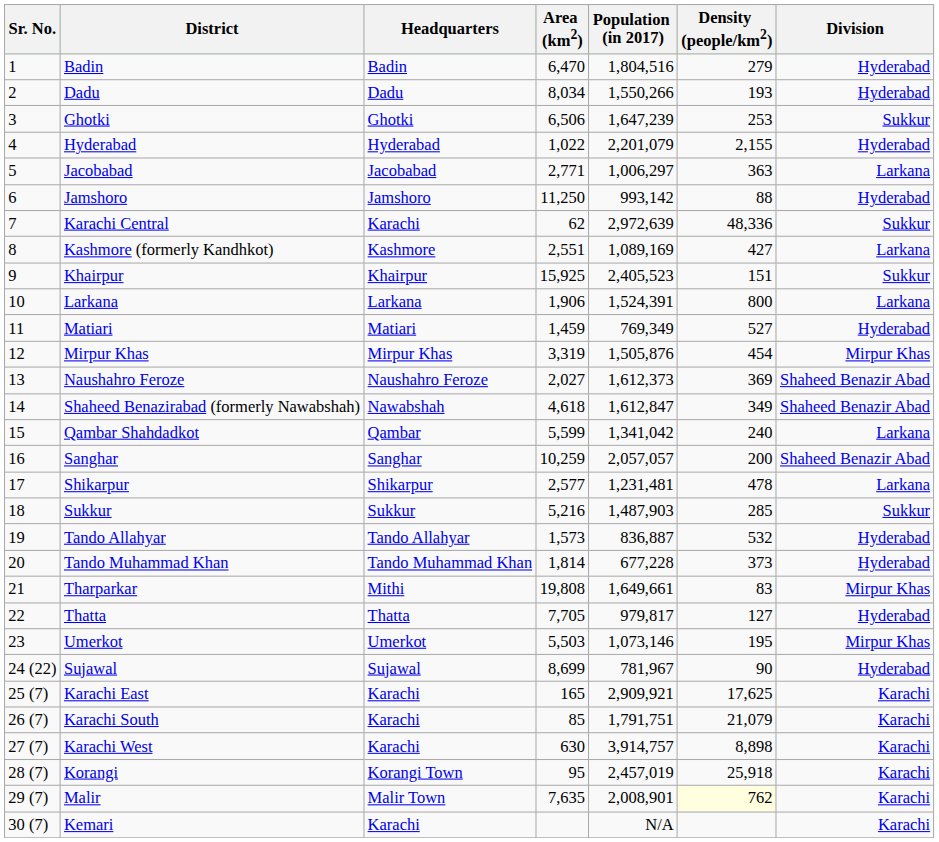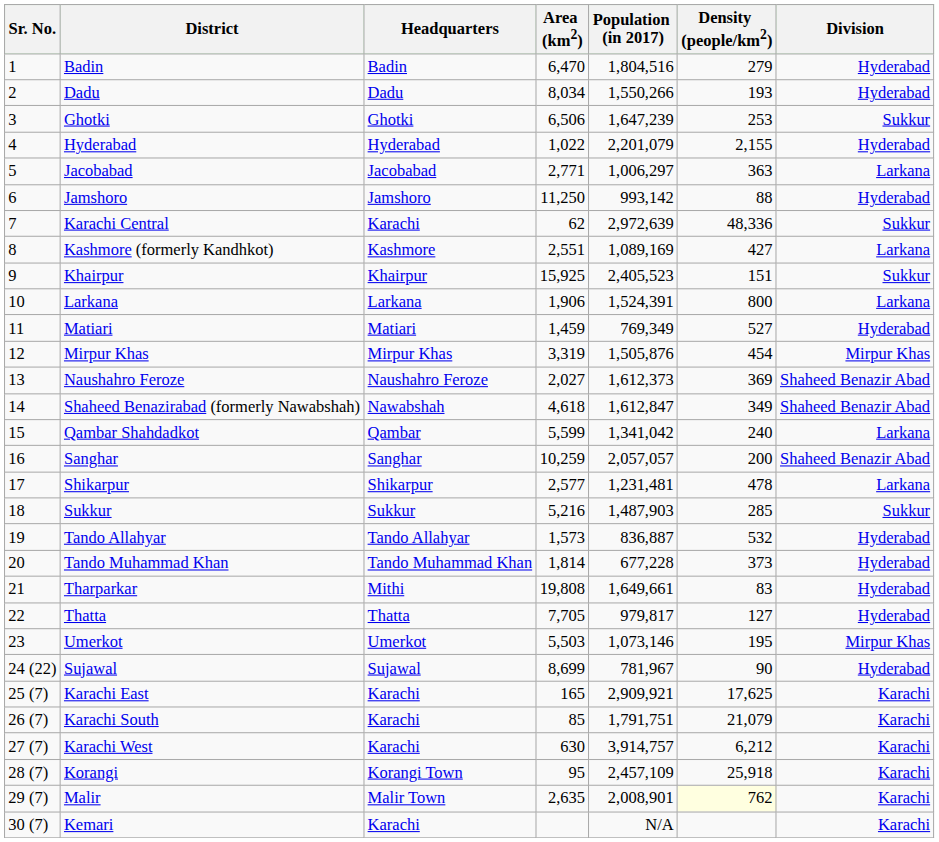 <table class="wikitable sortable">
 <tr style="background:#98fb98;">
 <th>Sr. No.</th>
 <th>District</th>
 <th>Headquarters</th>
 <th>Area <br>(km<sup>2</sup>)</th>
 <th>Population <br>(in 2017)</th>
 <th>Density <br>(people/km<sup>2</sup>)</th>
 <th>Division</th>
 </tr>
 <tr>
 <td>1</td>
 <td><a href='#'>Badin</a></td>
 <td><a href='#'>Badin</a></td>
 <td align="right">6,470</td>
 <td align="right">1,804,516</td>
 <td align="right">279</td>
 <td align="right"><a href='#'>Hyderabad</a></td>
 </tr>
 <tr>
 <td>2</td>
 <td><a href='#'>Dadu</a></td>
 <td><a href='#'>Dadu</a></td>
 <td align="right">8,034</td>
 <td align="right">1,550,266</td>
 <td align="right">193</td>
 <td align="right"><a href='#'>Hyderabad</a></td>
 </tr>
 <tr>
 <td>3</td>
 <td><a href='#'>Ghotki</a></td>
 <td><a href='#'>Ghotki</a></td>
 <td align="right">6,506</td>
 <td align="right">1,647,239</td>
 <td align="right">253</td>
 <td align="right"><a href='#'>Sukkur</a></td>
 </tr>
 <tr>
 <td>4</td>
 <td><a href='#'>Hyderabad</a></td>
 <td><a href='#'>Hyderabad</a></td>
 <td align="right">1,022</td>
 <td align="right">2,201,079</td>
 <td align="right">2,155</td>
 <td align="right"><a href='#'>Hyderabad</a></td>
 </tr>
 <tr>
 <td>5</td>
 <td><a href='#'>Jacobabad</a></td>
 <td><a href='#'>Jacobabad</a></td>
 <td align="right">2,771</td>
 <td align="right">1,006,297</td>
 <td align="right">363</td>
 <td align="right"><a href='#'>Larkana</a></td>
 </tr>
 <tr>
 <td>6</td>
 <td><a href='#'>Jamshoro</a></td>
 <td><a href='#'>Jamshoro</a></td>
 <td align="right">11,250</td>
 <td align="right">993,142</td>
 <td align="right">88</td>
 <td align="right"><a href='#'>Hyderabad</a></td>
 </tr>
 <tr>
 <td>7</td>
 <td><a href='#'>Karachi Central</a></td>
 <td><a href='#'>Karachi</a></td>
 <td align="right">62</td>
 <td align="right">2,972,639</td>
 <td align="right">48,336</td>
 <td align="right"><a href='#'>Sukkur</a></td>
 </tr>
 <tr>
 <td>8</td>
 <td><a href='#'>Kashmore</a> (formerly Kandhkot)</td>
 <td><a href='#'>Kashmore</a></td>
 <td align="right">2,551</td>
 <td align="right">1,089,169</td>
 <td align="right">427</td>
 <td align="right"><a href='#'>Larkana</a></td>
 </tr>
 <tr>
 <td>9</td>
 <td><a href='#'>Khairpur</a></td>
 <td><a href='#'>Khairpur</a></td>
 <td align="right">15,925</td>
 <td align="right">2,405,523</td>
 <td align="right">151</td>
 <td align="right"><a href='#'>Sukkur</a></td>
 </tr>
 <tr>
 <td>10</td>
 <td><a href='#'>Larkana</a></td>
 <td><a href='#'>Larkana</a></td>
 <td align="right">1,906</td>
 <td align="right">1,524,391</td>
 <td align="right">800</td>
 <td align="right"><a href='#'>Larkana</a></td>
 </tr>
 <tr>
 <td>11</td>
 <td><a href='#'>Matiari</a></td>
 <td><a href='#'>Matiari</a></td>
 <td align="right">1,459</td>
 <td align="right">769,349</td>
 <td align="right">527</td>
 <td align="right"><a href='#'>Hyderabad</a></td>
 </tr>
 <tr>
 <td>12</td>
 <td><a href='#'>Mirpur Khas</a></td>
 <td><a href='#'>Mirpur Khas</a></td>
 <td align="right">3,319</td>
 <td align="right">1,505,876</td>
 <td align="right">454</td>
 <td align="right"><a href='#'>Mirpur Khas</a></td>
 </tr>
 <tr>
 <td>13</td>
 <td><a href='#'>Naushahro Feroze</a></td>
 <td><a href='#'>Naushahro Feroze</a></td>
 <td align="right">2,027</td>
 <td align="right">1,612,373</td>
 <td align="right">369</td>
 <td align="right"><a href='#'>Shaheed Benazir Abad</a></td>
 </tr>
 <tr>
 <td>14</td>
 <td><a href='#'>Shaheed Benazirabad</a> (formerly Nawabshah)</td>
 <td><a href='#'>Nawabshah</a></td>
 <td align="right">4,618</td>
 <td align="right">1,612,847</td>
 <td align="right">349</td>
 <td align="right"><a href='#'>Shaheed Benazir Abad</a></td>
 </tr>
 <tr>
 <td>15</td>
 <td><a href='#'>Qambar Shahdadkot</a></td>
 <td><a href='#'>Qambar</a></td>
 <td align="right">5,599</td>
 <td align="right">1,341,042</td>
 <td align="right">240</td>
 <td align="right"><a href='#'>Larkana</a></td>
 </tr>
 <tr>
 <td>16</td>
 <td><a href='#'>Sanghar</a></td>
 <td><a href='#'>Sanghar</a></td>
 <td align="right">10,259</td>
 <td align="right">2,057,057</td>
 <td align="right">200</td>
 <td align="right"><a href='#'>Shaheed Benazir Abad</a></td>
 </tr>
 <tr>
 <td>17</td>
 <td><a href='#'>Shikarpur</a></td>
 <td><a href='#'>Shikarpur</a></td>
 <td align="right">2,577</td>
 <td align="right">1,231,481</td>
 <td align="right">478</td>
 <td align="right"><a href='#'>Larkana</a></td>
 </tr>
 <tr>
 <td>18</td>
 <td><a href='#'>Sukkur</a></td>
 <td><a href='#'>Sukkur</a></td>
 <td align="right">5,216</td>
 <td align="right">1,487,903</td>
 <td align="right">285</td>
 <td align="right"><a href='#'>Sukkur</a></td>
 </tr>
 <tr>
 <td>19</td>
 <td><a href='#'>Tando Allahyar</a></td>
 <td><a href='#'>Tando Allahyar</a></td>
 <td align="right">1,573</td>
 <td align="right">836,887</td>
 <td align="right">532</td>
 <td align="right"><a href='#'>Hyderabad</a></td>
 </tr>
 <tr>
 <td>20</td>
 <td><a href='#'>Tando Muhammad Khan</a></td>
 <td><a href='#'>Tando Muhammad Khan</a></td>
 <td align="right">1,814</td>
 <td align="right">677,228</td>
 <td align="right">373</td>
 <td align="right"><a href='#'>Hyderabad</a></td>
 </tr>
 <tr>
 <td>21</td>
 <td><a href='#'>Tharparkar</a></td>
 <td><a href='#'>Mithi</a></td>
 <td align="right">19,808</td>
 <td align="right">1,649,661</td>
 <td align="right">83</td>
-<td align="right"><a href='#'>Mirpur Khas</a></td>
+<td align="right"><a href='#'>Hyderabad</a></td>
 </tr>
 <tr>
 <td>22</td>
 <td><a href='#'>Thatta</a></td>
 <td><a href='#'>Thatta</a></td>
 <td align="right">7,705</td>
 <td align="right">979,817</td>
 <td align="right">127</td>
 <td align="right"><a href='#'>Hyderabad</a></td>
 </tr>
 <tr>
 <td>23</td>
 <td><a href='#'>Umerkot</a></td>
 <td><a href='#'>Umerkot</a></td>
 <td align="right">5,503</td>
 <td align="right">1,073,146</td>
 <td align="right">195</td>
 <td align="right"><a href='#'>Mirpur Khas</a></td>
 </tr>
 <tr>
 <td>24 (22)</td>
 <td><a href='#'>Sujawal</a></td>
 <td><a href='#'>Sujawal</a></td>
 <td align="right">8,699</td>
 <td align="right">781,967</td>
 <td align="right">90</td>
 <td align="right"><a href='#'>Hyderabad</a></td>
 </tr>
 <tr>
 <td>25 (7)</td>
 <td><a href='#'>Karachi East</a></td>
 <td><a href='#'>Karachi</a></td>
 <td align="right">165</td>
 <td align="right">2,909,921</td>
 <td align="right">17,625</td>
 <td align="right"><a href='#'>Karachi</a></td>
 </tr>
 <tr>
 <td>26 (7)</td>
 <td><a href='#'>Karachi South</a></td>
 <td><a href='#'>Karachi</a></td>
 <td align="right">85</td>
 <td align="right">1,791,751</td>
 <td align="right">21,079</td>
 <td align="right"><a href='#'>Karachi</a></td>
 </tr>
 <tr>
 <td>27 (7)</td>
 <td><a href='#'>Karachi West</a></td>
 <td><a href='#'>Karachi</a></td>
 <td align="right">630</td>
 <td align="right">3,914,757</td>
-<td align="right">8,898</td>
+<td align="right">6,212</td>
 <td align="right"><a href='#'>Karachi</a></td>
 </tr>
 <tr>
 <td>28 (7)</td>
 <td><a href='#'>Korangi</a></td>
 <td><a href='#'>Korangi Town</a></td>
 <td align="right">95</td>
-<td align="right">2,457,019</td>
+<td align="right">2,457,109</td>
 <td align="right">25,918</td>
 <td align="right"><a href='#'>Karachi</a></td>
 </tr>
 <tr>
 <td>29 (7)</td>
 <td><a href='#'>Malir</a></td>
 <td><a href='#'>Malir Town</a></td>
-<td align="right">7,635</td>
+<td align="right">2,635</td>
 <td align="right">2,008,901</td>
 <td align="right" style="background: lightyellow;">762</td>
 <td align="right"><a href='#'>Karachi</a></td>
 </tr>
 <tr>
 <td>30 (7)</td>
 <td><a href='#'>Kemari</a></td>
 <td><a href='#'>Karachi</a></td>
 <td></td>
 <td align="right">N/A</td>
 <td></td>
 <td align="right"><a href='#'>Karachi</a></td>
 </tr>
 </table>
